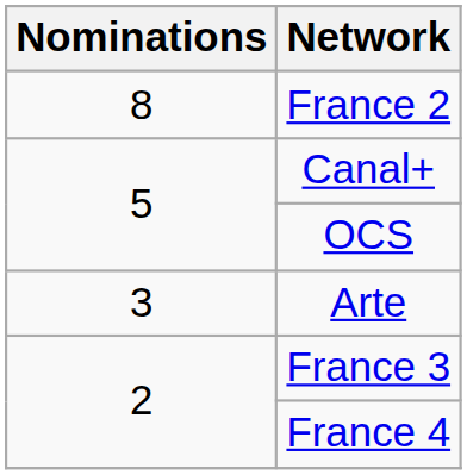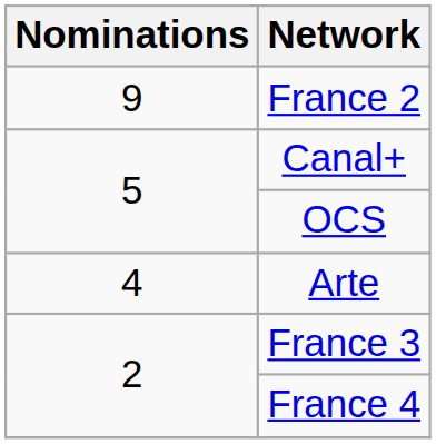 <table class="wikitable sortable" style="text-align: center; max-width:20em">
 <tr>
 <th scope="col">Nominations</th>
 <th scope="col">Network</th>
 </tr>
 <tr>
-<td scope="row">8</td>
+<td scope="row">9</td>
 <td><a href='#'>France 2</a></td>
 </tr>
 <tr>
 <td scope="row" rowspan="2">5</td>
 <td><a href='#'>Canal+</a></td>
 </tr>
 <tr>
 <td><a href='#'>OCS</a></td>
 </tr>
 <tr>
-<td scope="row">3</td>
+<td scope="row">4</td>
 <td><a href='#'>Arte</a></td>
 </tr>
 <tr>
 <td scope="row" rowspan="2">2</td>
 <td><a href='#'>France 3</a></td>
 </tr>
 <tr>
 <td><a href='#'>France 4</a></td>
 </tr>
 <tr>
 </tr>
 </table>
